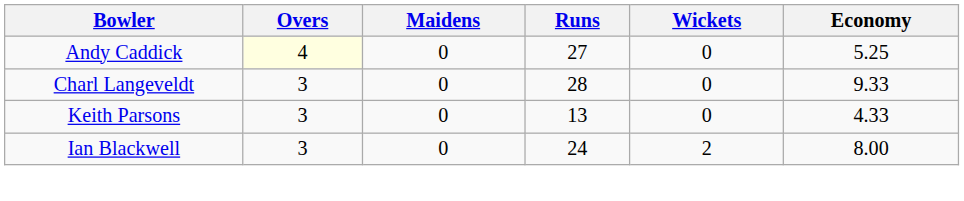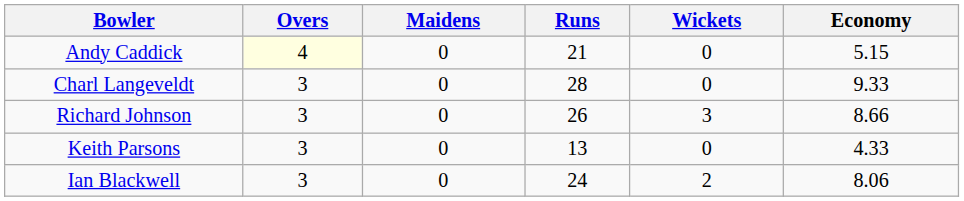 <table border="1" cellpadding="1" cellspacing="0" style="border: gray solid 1px; border-collapse: collapse; text-align: center; width: 60%;" class=wikitable>
 <tr>
 <th width="25%"><a href='#'>Bowler</a></th>
 <th><a href='#'>Overs</a></th>
 <th><a href='#'>Maidens</a></th>
 <th><a href='#'>Runs</a></th>
 <th><a href='#'>Wickets</a></th>
 <th>Economy</th>
 </tr>
 <tr>
 <td><a href='#'>Andy Caddick</a></td>
 <td style="background: lightyellow;">4</td>
 <td>0</td>
-<td>27</td>
+<td>21</td>
 <td>0</td>
-<td>5.25</td>
+<td>5.15</td>
 </tr>
 <tr>
 <td><a href='#'>Charl Langeveldt</a></td>
 <td>3</td>
 <td>0</td>
 <td>28</td>
 <td>0</td>
 <td>9.33</td>
+</tr>
+<tr>
+<td><a href='#'>Richard Johnson</a></td>
+<td>3</td>
+<td>0</td>
+<td>26</td>
+<td>3</td>
+<td>8.66</td>
 </tr>
 <tr>
 <td><a href='#'>Keith Parsons</a></td>
 <td>3</td>
 <td>0</td>
 <td>13</td>
 <td>0</td>
 <td>4.33</td>
 </tr>
 <tr>
 <td><a href='#'>Ian Blackwell</a></td>
 <td>3</td>
 <td>0</td>
 <td>24</td>
 <td>2</td>
-<td>8.00</td>
+<td>8.06</td>
 </tr>
 </table>
